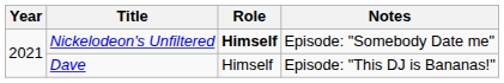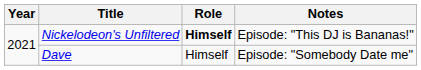 <table class="wikitable sortable">
 <tr>
 <th>Year</th>
 <th>Title</th>
 <th>Role</th>
 <th class="unsortable">Notes</th>
 </tr>
 <tr>
 <td rowspan="2">2021</td>
 <td><em><a href='#'>Nickelodeon's Unfiltered</a></em></td>
 <td><strong>Himself</strong></td>
-<td>Episode: "Somebody Date me"</td>
+<td>Episode: "This DJ is Bananas!"</td>
 </tr>
 <tr>
 <td><em><a href='#'>Dave</a></em></td>
 <td>Himself</td>
-<td>Episode: "This DJ is Bananas!"</td>
+<td>Episode: "Somebody Date me"</td>
 </tr>
 </table>
